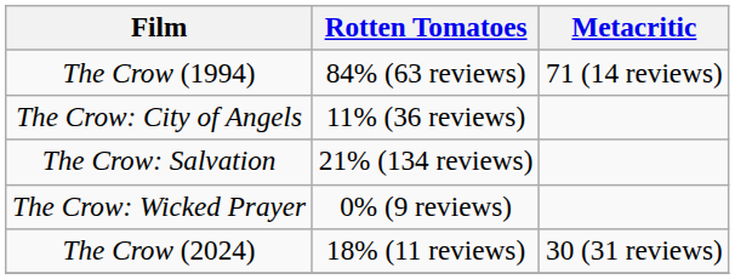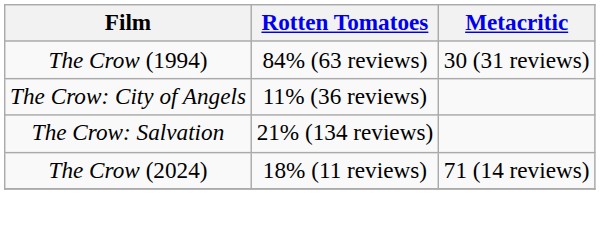 <table class="wikitable" border="1" style="text-align: center;">
 <tr>
 <th>Film</th>
 <th><a href='#'>Rotten Tomatoes</a></th>
 <th><a href='#'>Metacritic</a></th>
 </tr>
 <tr>
 <td><em>The Crow</em> (1994)</td>
 <td>84% (63 reviews)</td>
-<td>71 (14 reviews)</td>
+<td>30 (31 reviews)</td>
 </tr>
 <tr>
 <td><em>The Crow: City of Angels</em></td>
 <td>11% (36 reviews)</td>
 <td></td>
 </tr>
 <tr>
 <td><em>The Crow: Salvation</em></td>
 <td>21% (134 reviews)</td>
 <td></td>
 </tr>
 <tr>
-<td><em>The Crow: Wicked Prayer</em></td>
-<td>0% (9 reviews)</td>
-<td></td>
-</tr>
-<tr>
 <td><em>The Crow</em> (2024)</td>
 <td>18% (11 reviews)</td>
-<td>30 (31 reviews)</td>
+<td>71 (14 reviews)</td>
 </tr>
 <tr>
 </tr>
 </table>
